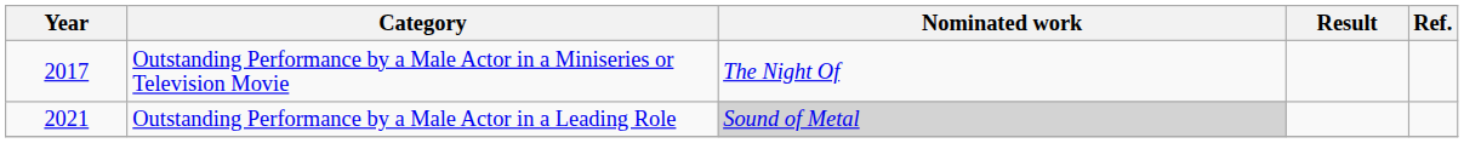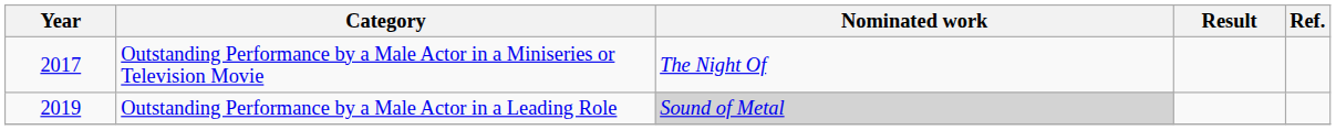 <table class=wikitable>
 <tr>
 <th scope="col" style="width:5em;">Year</th>
 <th scope="col" style="width:26em;">Category</th>
 <th scope="col" style="width:25em;">Nominated work</th>
 <th scope="col" style="width:5em;">Result</th>
 <th>Ref.</th>
 </tr>
 <tr>
 <td style="text-align:center;"><a href='#'>2017</a></td>
 <td><a href='#'>Outstanding Performance by a Male Actor in a Miniseries or Television Movie</a></td>
 <td><em><a href='#'>The Night Of</a></em></td>
 <td></td>
 <td></td>
 </tr>
 <tr>
-<td style="text-align:center;"><a href='#'>2021</a></td>
+<td style="text-align:center;"><a href='#'>2019</a></td>
 <td><a href='#'>Outstanding Performance by a Male Actor in a Leading Role</a></td>
 <td style="background: lightgrey;"><em><a href='#'>Sound of Metal</a></em></td>
 <td></td>
 <td></td>
 </tr>
 <tr>
 </tr>
 </table>
